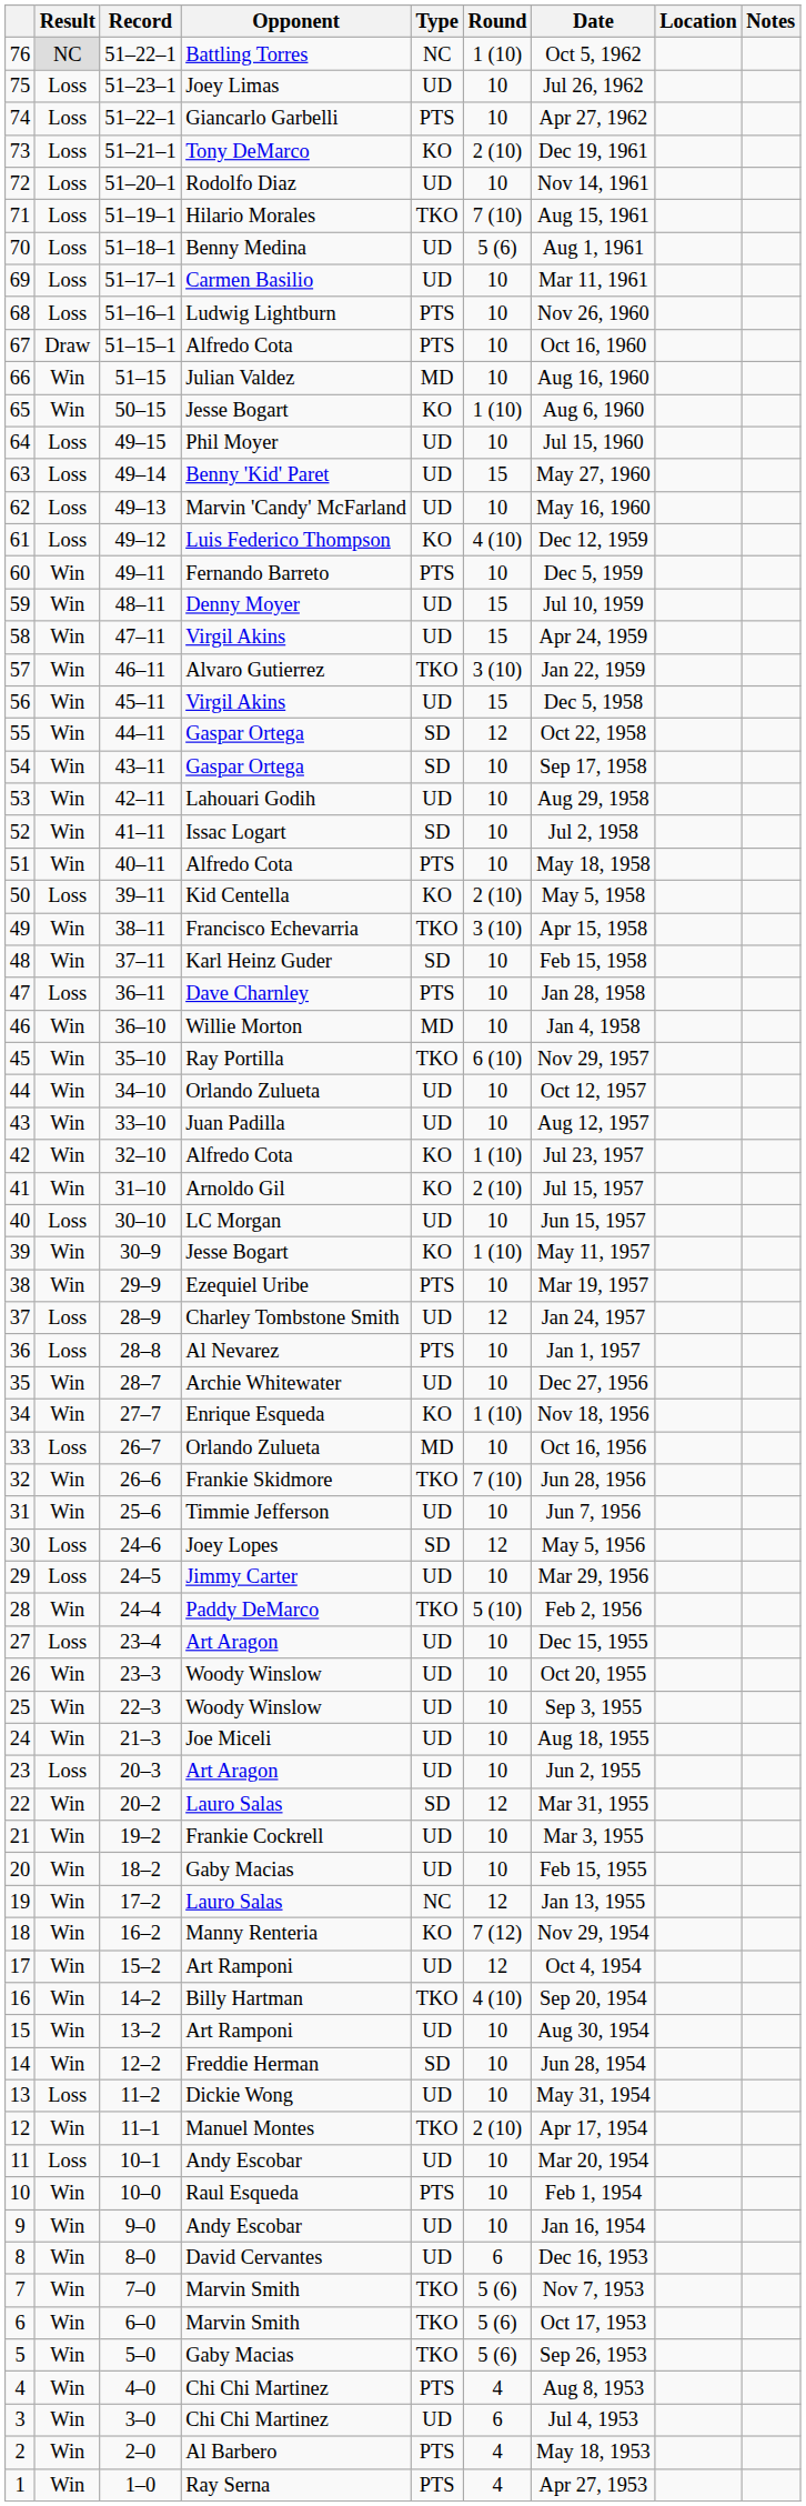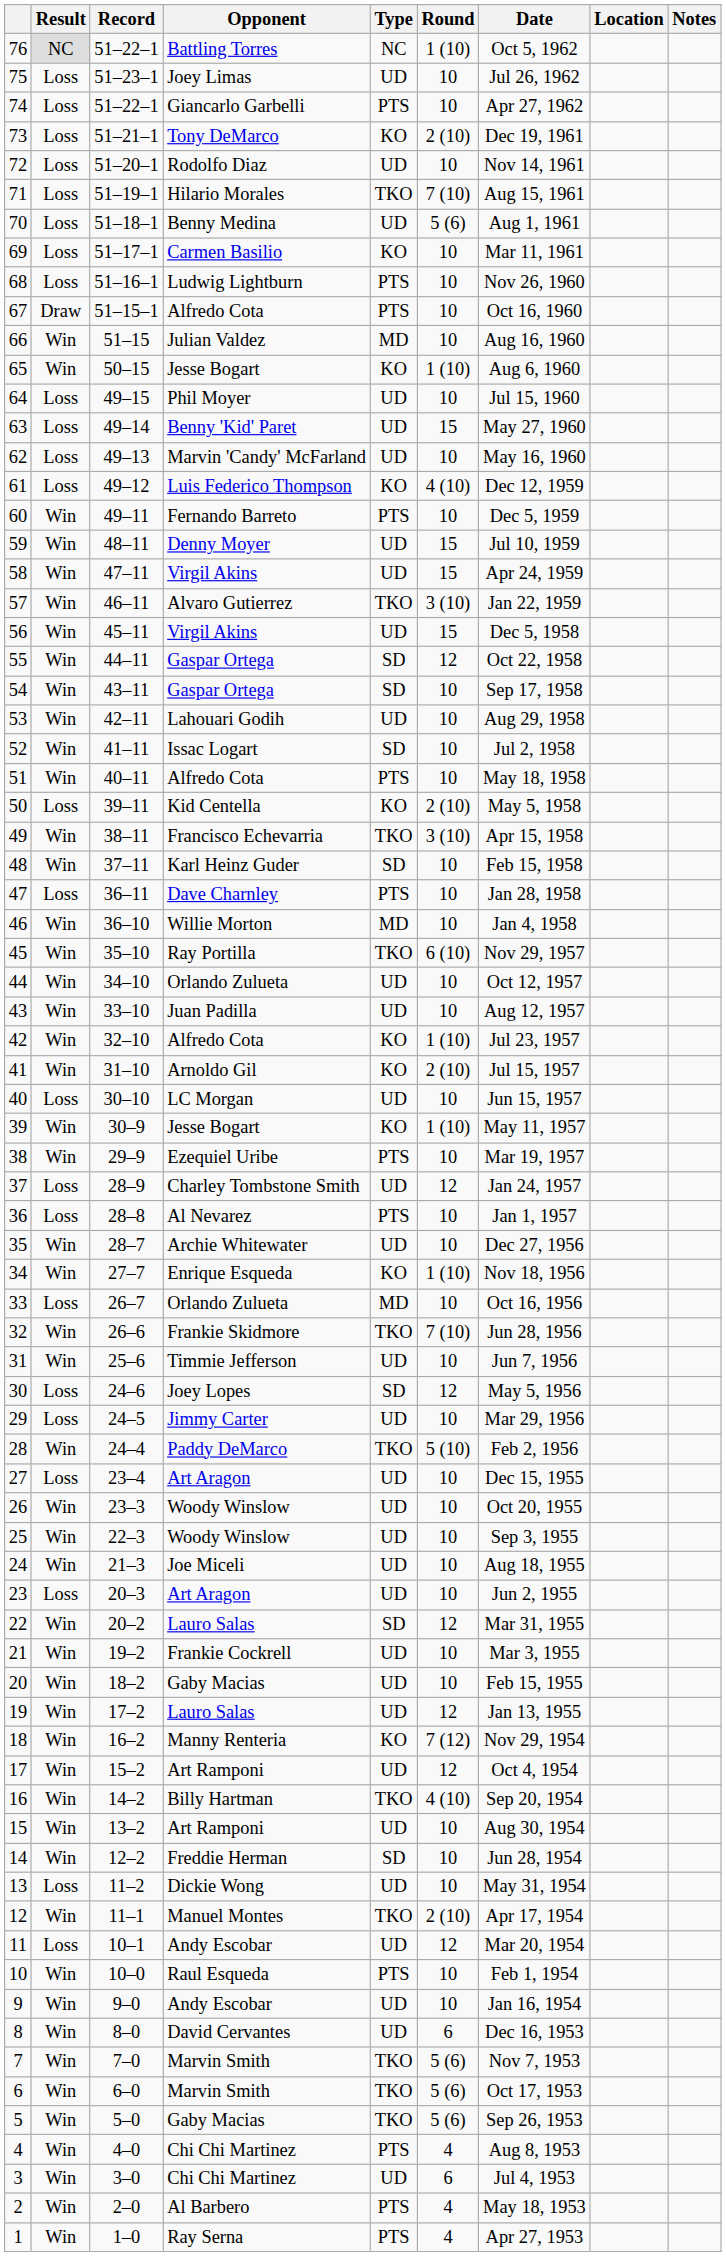 <table class="wikitable" style="text-align:center">
 <tr>
 <th></th>
 <th>Result</th>
 <th>Record</th>
 <th>Opponent</th>
 <th>Type</th>
 <th>Round</th>
 <th>Date</th>
 <th>Location</th>
 <th>Notes</th>
 </tr>
 <tr>
 <td>76</td>
 <td style="background:#ddd;">NC</td>
 <td>51–22–1 </td>
 <td style="text-align:left;"><a href='#'>Battling Torres</a></td>
 <td>NC</td>
 <td>1 (10)</td>
 <td>Oct 5, 1962</td>
 <td style="text-align:left;"></td>
 <td style="text-align:left;"></td>
 </tr>
 <tr>
 <td>75</td>
 <td>Loss</td>
 <td>51–23–1</td>
 <td style="text-align:left;">Joey Limas</td>
 <td>UD</td>
 <td>10</td>
 <td>Jul 26, 1962</td>
 <td style="text-align:left;"></td>
 <td></td>
 </tr>
 <tr>
 <td>74</td>
 <td>Loss</td>
 <td>51–22–1</td>
 <td style="text-align:left;">Giancarlo Garbelli</td>
 <td>PTS</td>
 <td>10</td>
 <td>Apr 27, 1962</td>
 <td style="text-align:left;"></td>
 <td></td>
 </tr>
 <tr>
 <td>73</td>
 <td>Loss</td>
 <td>51–21–1</td>
 <td style="text-align:left;"><a href='#'>Tony DeMarco</a></td>
 <td>KO</td>
 <td>2 (10)</td>
 <td>Dec 19, 1961</td>
 <td style="text-align:left;"></td>
 <td></td>
 </tr>
 <tr>
 <td>72</td>
 <td>Loss</td>
 <td>51–20–1</td>
 <td style="text-align:left;">Rodolfo Diaz</td>
 <td>UD</td>
 <td>10</td>
 <td>Nov 14, 1961</td>
 <td style="text-align:left;"></td>
 <td></td>
 </tr>
 <tr>
 <td>71</td>
 <td>Loss</td>
 <td>51–19–1</td>
 <td style="text-align:left;">Hilario Morales</td>
 <td>TKO</td>
 <td>7 (10)</td>
 <td>Aug 15, 1961</td>
 <td style="text-align:left;"></td>
 <td></td>
 </tr>
 <tr>
 <td>70</td>
 <td>Loss</td>
 <td>51–18–1</td>
 <td style="text-align:left;">Benny Medina</td>
 <td>UD</td>
 <td>5 (6)</td>
 <td>Aug 1, 1961</td>
 <td style="text-align:left;"></td>
 <td></td>
 </tr>
 <tr>
 <td>69</td>
 <td>Loss</td>
 <td>51–17–1</td>
 <td style="text-align:left;"><a href='#'>Carmen Basilio</a></td>
-<td>UD</td>
+<td>KO</td>
 <td>10</td>
 <td>Mar 11, 1961</td>
 <td style="text-align:left;"></td>
 <td></td>
 </tr>
 <tr>
 <td>68</td>
 <td>Loss</td>
 <td>51–16–1</td>
 <td style="text-align:left;">Ludwig Lightburn</td>
 <td>PTS</td>
 <td>10</td>
 <td>Nov 26, 1960</td>
 <td style="text-align:left;"></td>
 <td></td>
 </tr>
 <tr>
 <td>67</td>
 <td>Draw</td>
 <td>51–15–1</td>
 <td style="text-align:left;">Alfredo Cota</td>
 <td>PTS</td>
 <td>10</td>
 <td>Oct 16, 1960</td>
 <td style="text-align:left;"></td>
 <td></td>
 </tr>
 <tr>
 <td>66</td>
 <td>Win</td>
 <td>51–15</td>
 <td style="text-align:left;">Julian Valdez</td>
 <td>MD</td>
 <td>10</td>
 <td>Aug 16, 1960</td>
 <td style="text-align:left;"></td>
 <td></td>
 </tr>
 <tr>
 <td>65</td>
 <td>Win</td>
 <td>50–15</td>
 <td style="text-align:left;">Jesse Bogart</td>
 <td>KO</td>
 <td>1 (10)</td>
 <td>Aug 6, 1960</td>
 <td style="text-align:left;"></td>
 <td></td>
 </tr>
 <tr>
 <td>64</td>
 <td>Loss</td>
 <td>49–15</td>
 <td style="text-align:left;">Phil Moyer</td>
 <td>UD</td>
 <td>10</td>
 <td>Jul 15, 1960</td>
 <td style="text-align:left;"></td>
 <td></td>
 </tr>
 <tr>
 <td>63</td>
 <td>Loss</td>
 <td>49–14</td>
 <td style="text-align:left;"><a href='#'>Benny 'Kid' Paret</a></td>
 <td>UD</td>
 <td>15</td>
 <td>May 27, 1960</td>
 <td style="text-align:left;"></td>
 <td style="text-align:left;"></td>
 </tr>
 <tr>
 <td>62</td>
 <td>Loss</td>
 <td>49–13</td>
 <td style="text-align:left;">Marvin 'Candy' McFarland</td>
 <td>UD</td>
 <td>10</td>
 <td>May 16, 1960</td>
 <td style="text-align:left;"></td>
 <td></td>
 </tr>
 <tr>
 <td>61</td>
 <td>Loss</td>
 <td>49–12</td>
 <td style="text-align:left;"><a href='#'>Luis Federico Thompson</a></td>
 <td>KO</td>
 <td>4 (10)</td>
 <td>Dec 12, 1959</td>
 <td style="text-align:left;"></td>
 <td></td>
 </tr>
 <tr>
 <td>60</td>
 <td>Win</td>
 <td>49–11</td>
 <td style="text-align:left;">Fernando Barreto</td>
 <td>PTS</td>
 <td>10</td>
 <td>Dec 5, 1959</td>
 <td style="text-align:left;"></td>
 <td></td>
 </tr>
 <tr>
 <td>59</td>
 <td>Win</td>
 <td>48–11</td>
 <td style="text-align:left;"><a href='#'>Denny Moyer</a></td>
 <td>UD</td>
 <td>15</td>
 <td>Jul 10, 1959</td>
 <td style="text-align:left;"></td>
 <td style="text-align:left;"></td>
 </tr>
 <tr>
 <td>58</td>
 <td>Win</td>
 <td>47–11</td>
 <td style="text-align:left;"><a href='#'>Virgil Akins</a></td>
 <td>UD</td>
 <td>15</td>
 <td>Apr 24, 1959</td>
 <td style="text-align:left;"></td>
 <td style="text-align:left;"></td>
 </tr>
 <tr>
 <td>57</td>
 <td>Win</td>
 <td>46–11</td>
 <td style="text-align:left;">Alvaro Gutierrez</td>
 <td>TKO</td>
 <td>3 (10)</td>
 <td>Jan 22, 1959</td>
 <td style="text-align:left;"></td>
 <td></td>
 </tr>
 <tr>
 <td>56</td>
 <td>Win</td>
 <td>45–11</td>
 <td style="text-align:left;"><a href='#'>Virgil Akins</a></td>
 <td>UD</td>
 <td>15</td>
 <td>Dec 5, 1958</td>
 <td style="text-align:left;"></td>
 <td style="text-align:left;"></td>
 </tr>
 <tr>
 <td>55</td>
 <td>Win</td>
 <td>44–11</td>
 <td style="text-align:left;"><a href='#'>Gaspar Ortega</a></td>
 <td>SD</td>
 <td>12</td>
 <td>Oct 22, 1958</td>
 <td style="text-align:left;"></td>
 <td></td>
 </tr>
 <tr>
 <td>54</td>
 <td>Win</td>
 <td>43–11</td>
 <td style="text-align:left;"><a href='#'>Gaspar Ortega</a></td>
 <td>SD</td>
 <td>10</td>
 <td>Sep 17, 1958</td>
 <td style="text-align:left;"></td>
 <td></td>
 </tr>
 <tr>
 <td>53</td>
 <td>Win</td>
 <td>42–11</td>
 <td style="text-align:left;">Lahouari Godih</td>
 <td>UD</td>
 <td>10</td>
 <td>Aug 29, 1958</td>
 <td style="text-align:left;"></td>
 <td></td>
 </tr>
 <tr>
 <td>52</td>
 <td>Win</td>
 <td>41–11</td>
 <td style="text-align:left;">Issac Logart</td>
 <td>SD</td>
 <td>10</td>
 <td>Jul 2, 1958</td>
 <td style="text-align:left;"></td>
 <td></td>
 </tr>
 <tr>
 <td>51</td>
 <td>Win</td>
 <td>40–11</td>
 <td style="text-align:left;">Alfredo Cota</td>
 <td>PTS</td>
 <td>10</td>
 <td>May 18, 1958</td>
 <td style="text-align:left;"></td>
 <td></td>
 </tr>
 <tr>
 <td>50</td>
 <td>Loss</td>
 <td>39–11</td>
 <td style="text-align:left;">Kid Centella</td>
 <td>KO</td>
 <td>2 (10)</td>
 <td>May 5, 1958</td>
 <td style="text-align:left;"></td>
 <td></td>
 </tr>
 <tr>
 <td>49</td>
 <td>Win</td>
 <td>38–11</td>
 <td style="text-align:left;">Francisco Echevarria</td>
 <td>TKO</td>
 <td>3 (10)</td>
 <td>Apr 15, 1958</td>
 <td style="text-align:left;"></td>
 <td></td>
 </tr>
 <tr>
 <td>48</td>
 <td>Win</td>
 <td>37–11</td>
 <td style="text-align:left;">Karl Heinz Guder</td>
 <td>SD</td>
 <td>10</td>
 <td>Feb 15, 1958</td>
 <td style="text-align:left;"></td>
 <td></td>
 </tr>
 <tr>
 <td>47</td>
 <td>Loss</td>
 <td>36–11</td>
 <td style="text-align:left;"><a href='#'>Dave Charnley</a></td>
 <td>PTS</td>
 <td>10</td>
 <td>Jan 28, 1958</td>
 <td style="text-align:left;"></td>
 <td></td>
 </tr>
 <tr>
 <td>46</td>
 <td>Win</td>
 <td>36–10</td>
 <td style="text-align:left;">Willie Morton</td>
 <td>MD</td>
 <td>10</td>
 <td>Jan 4, 1958</td>
 <td style="text-align:left;"></td>
 <td></td>
 </tr>
 <tr>
 <td>45</td>
 <td>Win</td>
 <td>35–10</td>
 <td style="text-align:left;">Ray Portilla</td>
 <td>TKO</td>
 <td>6 (10)</td>
 <td>Nov 29, 1957</td>
 <td style="text-align:left;"></td>
 <td></td>
 </tr>
 <tr>
 <td>44</td>
 <td>Win</td>
 <td>34–10</td>
 <td style="text-align:left;">Orlando Zulueta</td>
 <td>UD</td>
 <td>10</td>
 <td>Oct 12, 1957</td>
 <td style="text-align:left;"></td>
 <td></td>
 </tr>
 <tr>
 <td>43</td>
 <td>Win</td>
 <td>33–10</td>
 <td style="text-align:left;">Juan Padilla</td>
 <td>UD</td>
 <td>10</td>
 <td>Aug 12, 1957</td>
 <td style="text-align:left;"></td>
 <td></td>
 </tr>
 <tr>
 <td>42</td>
 <td>Win</td>
 <td>32–10</td>
 <td style="text-align:left;">Alfredo Cota</td>
 <td>KO</td>
 <td>1 (10)</td>
 <td>Jul 23, 1957</td>
 <td style="text-align:left;"></td>
 <td></td>
 </tr>
 <tr>
 <td>41</td>
 <td>Win</td>
 <td>31–10</td>
 <td style="text-align:left;">Arnoldo Gil</td>
 <td>KO</td>
 <td>2 (10)</td>
 <td>Jul 15, 1957</td>
 <td style="text-align:left;"></td>
 <td></td>
 </tr>
 <tr>
 <td>40</td>
 <td>Loss</td>
 <td>30–10</td>
 <td style="text-align:left;">LC Morgan</td>
 <td>UD</td>
 <td>10</td>
 <td>Jun 15, 1957</td>
 <td style="text-align:left;"></td>
 <td></td>
 </tr>
 <tr>
 <td>39</td>
 <td>Win</td>
 <td>30–9</td>
 <td style="text-align:left;">Jesse Bogart</td>
 <td>KO</td>
 <td>1 (10)</td>
 <td>May 11, 1957</td>
 <td style="text-align:left;"></td>
 <td></td>
 </tr>
 <tr>
 <td>38</td>
 <td>Win</td>
 <td>29–9</td>
 <td style="text-align:left;">Ezequiel Uribe</td>
 <td>PTS</td>
 <td>10</td>
 <td>Mar 19, 1957</td>
 <td style="text-align:left;"></td>
 <td></td>
 </tr>
 <tr>
 <td>37</td>
 <td>Loss</td>
 <td>28–9</td>
 <td style="text-align:left;">Charley Tombstone Smith</td>
 <td>UD</td>
 <td>12</td>
 <td>Jan 24, 1957</td>
 <td style="text-align:left;"></td>
 <td></td>
 </tr>
 <tr>
 <td>36</td>
 <td>Loss</td>
 <td>28–8</td>
 <td style="text-align:left;">Al Nevarez</td>
 <td>PTS</td>
 <td>10</td>
 <td>Jan 1, 1957</td>
 <td style="text-align:left;"></td>
 <td></td>
 </tr>
 <tr>
 <td>35</td>
 <td>Win</td>
 <td>28–7</td>
 <td style="text-align:left;">Archie Whitewater</td>
 <td>UD</td>
 <td>10</td>
 <td>Dec 27, 1956</td>
 <td style="text-align:left;"></td>
 <td></td>
 </tr>
 <tr>
 <td>34</td>
 <td>Win</td>
 <td>27–7</td>
 <td style="text-align:left;">Enrique Esqueda</td>
 <td>KO</td>
 <td>1 (10)</td>
 <td>Nov 18, 1956</td>
 <td style="text-align:left;"></td>
 <td></td>
 </tr>
 <tr>
 <td>33</td>
 <td>Loss</td>
 <td>26–7</td>
 <td style="text-align:left;">Orlando Zulueta</td>
 <td>MD</td>
 <td>10</td>
 <td>Oct 16, 1956</td>
 <td style="text-align:left;"></td>
 <td></td>
 </tr>
 <tr>
 <td>32</td>
 <td>Win</td>
 <td>26–6</td>
 <td style="text-align:left;">Frankie Skidmore</td>
 <td>TKO</td>
 <td>7 (10)</td>
 <td>Jun 28, 1956</td>
 <td style="text-align:left;"></td>
 <td></td>
 </tr>
 <tr>
 <td>31</td>
 <td>Win</td>
 <td>25–6</td>
 <td style="text-align:left;">Timmie Jefferson</td>
 <td>UD</td>
 <td>10</td>
 <td>Jun 7, 1956</td>
 <td style="text-align:left;"></td>
 <td></td>
 </tr>
 <tr>
 <td>30</td>
 <td>Loss</td>
 <td>24–6</td>
 <td style="text-align:left;">Joey Lopes</td>
 <td>SD</td>
 <td>12</td>
 <td>May 5, 1956</td>
 <td style="text-align:left;"></td>
 <td></td>
 </tr>
 <tr>
 <td>29</td>
 <td>Loss</td>
 <td>24–5</td>
 <td style="text-align:left;"><a href='#'>Jimmy Carter</a></td>
 <td>UD</td>
 <td>10</td>
 <td>Mar 29, 1956</td>
 <td style="text-align:left;"></td>
 <td></td>
 </tr>
 <tr>
 <td>28</td>
 <td>Win</td>
 <td>24–4</td>
 <td style="text-align:left;"><a href='#'>Paddy DeMarco</a></td>
 <td>TKO</td>
 <td>5 (10)</td>
 <td>Feb 2, 1956</td>
 <td style="text-align:left;"></td>
 <td></td>
 </tr>
 <tr>
 <td>27</td>
 <td>Loss</td>
 <td>23–4</td>
 <td style="text-align:left;"><a href='#'>Art Aragon</a></td>
 <td>UD</td>
 <td>10</td>
 <td>Dec 15, 1955</td>
 <td style="text-align:left;"></td>
 <td></td>
 </tr>
 <tr>
 <td>26</td>
 <td>Win</td>
 <td>23–3</td>
 <td style="text-align:left;">Woody Winslow</td>
 <td>UD</td>
 <td>10</td>
 <td>Oct 20, 1955</td>
 <td style="text-align:left;"></td>
 <td></td>
 </tr>
 <tr>
 <td>25</td>
 <td>Win</td>
 <td>22–3</td>
 <td style="text-align:left;">Woody Winslow</td>
 <td>UD</td>
 <td>10</td>
 <td>Sep 3, 1955</td>
 <td style="text-align:left;"></td>
 <td></td>
 </tr>
 <tr>
 <td>24</td>
 <td>Win</td>
 <td>21–3</td>
 <td style="text-align:left;">Joe Miceli</td>
 <td>UD</td>
 <td>10</td>
 <td>Aug 18, 1955</td>
 <td style="text-align:left;"></td>
 <td></td>
 </tr>
 <tr>
 <td>23</td>
 <td>Loss</td>
 <td>20–3</td>
 <td style="text-align:left;"><a href='#'>Art Aragon</a></td>
 <td>UD</td>
 <td>10</td>
 <td>Jun 2, 1955</td>
 <td style="text-align:left;"></td>
 <td></td>
 </tr>
 <tr>
 <td>22</td>
 <td>Win</td>
 <td>20–2</td>
 <td style="text-align:left;"><a href='#'>Lauro Salas</a></td>
 <td>SD</td>
 <td>12</td>
 <td>Mar 31, 1955</td>
 <td style="text-align:left;"></td>
 <td></td>
 </tr>
 <tr>
 <td>21</td>
 <td>Win</td>
 <td>19–2</td>
 <td style="text-align:left;">Frankie Cockrell</td>
 <td>UD</td>
 <td>10</td>
 <td>Mar 3, 1955</td>
 <td style="text-align:left;"></td>
 <td></td>
 </tr>
 <tr>
 <td>20</td>
 <td>Win</td>
 <td>18–2</td>
 <td style="text-align:left;">Gaby Macias</td>
 <td>UD</td>
 <td>10</td>
 <td>Feb 15, 1955</td>
 <td style="text-align:left;"></td>
 <td></td>
 </tr>
 <tr>
 <td>19</td>
 <td>Win</td>
 <td>17–2</td>
 <td style="text-align:left;"><a href='#'>Lauro Salas</a></td>
-<td>NC</td>
+<td>UD</td>
 <td>12</td>
 <td>Jan 13, 1955</td>
 <td style="text-align:left;"></td>
 <td></td>
 </tr>
 <tr>
 <td>18</td>
 <td>Win</td>
 <td>16–2</td>
 <td style="text-align:left;">Manny Renteria</td>
 <td>KO</td>
 <td>7 (12)</td>
 <td>Nov 29, 1954</td>
 <td style="text-align:left;"></td>
 <td></td>
 </tr>
 <tr>
 <td>17</td>
 <td>Win</td>
 <td>15–2</td>
 <td style="text-align:left;">Art Ramponi</td>
 <td>UD</td>
 <td>12</td>
 <td>Oct 4, 1954</td>
 <td style="text-align:left;"></td>
 <td></td>
 </tr>
 <tr>
 <td>16</td>
 <td>Win</td>
 <td>14–2</td>
 <td style="text-align:left;">Billy Hartman</td>
 <td>TKO</td>
 <td>4 (10)</td>
 <td>Sep 20, 1954</td>
 <td style="text-align:left;"></td>
 <td></td>
 </tr>
 <tr>
 <td>15</td>
 <td>Win</td>
 <td>13–2</td>
 <td style="text-align:left;">Art Ramponi</td>
 <td>UD</td>
 <td>10</td>
 <td>Aug 30, 1954</td>
 <td style="text-align:left;"></td>
 <td></td>
 </tr>
 <tr>
 <td>14</td>
 <td>Win</td>
 <td>12–2</td>
 <td style="text-align:left;">Freddie Herman</td>
 <td>SD</td>
 <td>10</td>
 <td>Jun 28, 1954</td>
 <td style="text-align:left;"></td>
 <td></td>
 </tr>
 <tr>
 <td>13</td>
 <td>Loss</td>
 <td>11–2</td>
 <td style="text-align:left;">Dickie Wong</td>
 <td>UD</td>
 <td>10</td>
 <td>May 31, 1954</td>
 <td style="text-align:left;"></td>
 <td></td>
 </tr>
 <tr>
 <td>12</td>
 <td>Win</td>
 <td>11–1</td>
 <td style="text-align:left;">Manuel Montes</td>
 <td>TKO</td>
 <td>2 (10)</td>
 <td>Apr 17, 1954</td>
 <td style="text-align:left;"></td>
 <td></td>
 </tr>
 <tr>
 <td>11</td>
 <td>Loss</td>
 <td>10–1</td>
 <td style="text-align:left;">Andy Escobar</td>
 <td>UD</td>
-<td>10</td>
+<td>12</td>
 <td>Mar 20, 1954</td>
 <td style="text-align:left;"></td>
 <td></td>
 </tr>
 <tr>
 <td>10</td>
 <td>Win</td>
 <td>10–0</td>
 <td style="text-align:left;">Raul Esqueda</td>
 <td>PTS</td>
 <td>10</td>
 <td>Feb 1, 1954</td>
 <td style="text-align:left;"></td>
 <td style="text-align:left;"></td>
 </tr>
 <tr>
 <td>9</td>
 <td>Win</td>
 <td>9–0</td>
 <td style="text-align:left;">Andy Escobar</td>
 <td>UD</td>
 <td>10</td>
 <td>Jan 16, 1954</td>
 <td style="text-align:left;"></td>
 <td></td>
 </tr>
 <tr>
 <td>8</td>
 <td>Win</td>
 <td>8–0</td>
 <td style="text-align:left;">David Cervantes</td>
 <td>UD</td>
 <td>6</td>
 <td>Dec 16, 1953</td>
 <td style="text-align:left;"></td>
 <td></td>
 </tr>
 <tr>
 <td>7</td>
 <td>Win</td>
 <td>7–0</td>
 <td style="text-align:left;">Marvin Smith</td>
 <td>TKO</td>
 <td>5 (6)</td>
 <td>Nov 7, 1953</td>
 <td style="text-align:left;"></td>
 <td></td>
 </tr>
 <tr>
 <td>6</td>
 <td>Win</td>
 <td>6–0</td>
 <td style="text-align:left;">Marvin Smith</td>
 <td>TKO</td>
 <td>5 (6)</td>
 <td>Oct 17, 1953</td>
 <td style="text-align:left;"></td>
 <td></td>
 </tr>
 <tr>
 <td>5</td>
 <td>Win</td>
 <td>5–0</td>
 <td style="text-align:left;">Gaby Macias</td>
 <td>TKO</td>
 <td>5 (6)</td>
 <td>Sep 26, 1953</td>
 <td style="text-align:left;"></td>
 <td></td>
 </tr>
 <tr>
 <td>4</td>
 <td>Win</td>
 <td>4–0</td>
 <td style="text-align:left;">Chi Chi Martinez</td>
 <td>PTS</td>
 <td>4</td>
 <td>Aug 8, 1953</td>
 <td style="text-align:left;"></td>
 <td></td>
 </tr>
 <tr>
 <td>3</td>
 <td>Win</td>
 <td>3–0</td>
 <td style="text-align:left;">Chi Chi Martinez</td>
 <td>UD</td>
 <td>6</td>
 <td>Jul 4, 1953</td>
 <td style="text-align:left;"></td>
 <td></td>
 </tr>
 <tr>
 <td>2</td>
 <td>Win</td>
 <td>2–0</td>
 <td style="text-align:left;">Al Barbero</td>
 <td>PTS</td>
 <td>4</td>
 <td>May 18, 1953</td>
 <td style="text-align:left;"></td>
 <td></td>
 </tr>
 <tr>
 <td>1</td>
 <td>Win</td>
 <td>1–0</td>
 <td style="text-align:left;">Ray Serna</td>
 <td>PTS</td>
 <td>4</td>
 <td>Apr 27, 1953</td>
 <td style="text-align:left;"></td>
 <td></td>
 </tr>
 <tr>
 </tr>
 </table>
